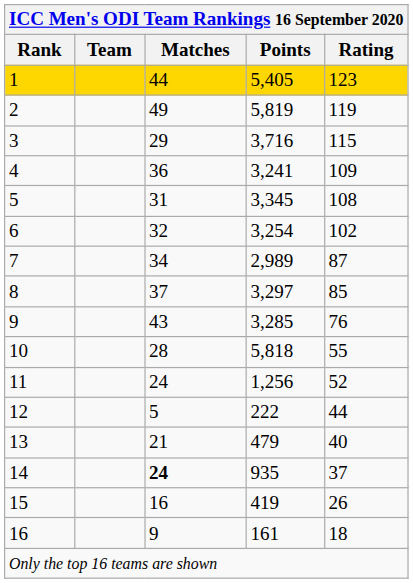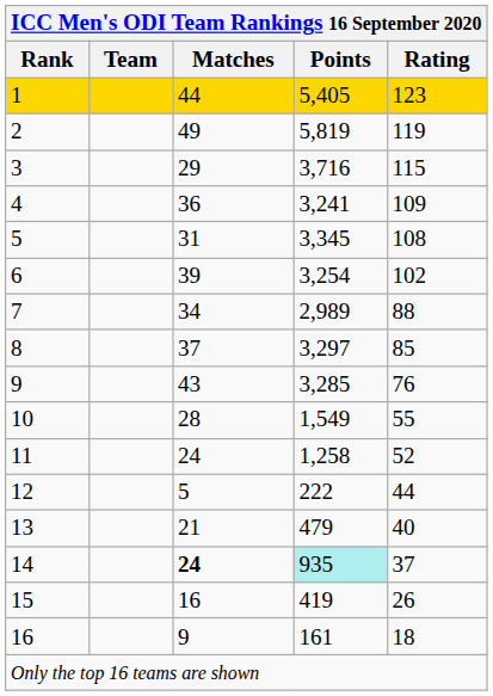 <table class="wikitable" style="white-space:nowrap">
 <tr>
 <th colspan="5"><a href='#'>ICC Men's ODI Team Rankings</a> <small>16 September 2020</small></th>
 </tr>
 <tr>
 <th>Rank</th>
 <th>Team</th>
 <th>Matches</th>
 <th>Points</th>
 <th>Rating</th>
 </tr>
 <tr style="background:gold">
 <td>1</td>
 <td style="text-align:left;"></td>
 <td>44</td>
 <td>5,405</td>
 <td>123</td>
 </tr>
 <tr>
 <td>2</td>
 <td style="text-align:left;"></td>
 <td>49</td>
 <td>5,819</td>
 <td>119</td>
 </tr>
 <tr>
 <td>3</td>
 <td style="text-align:left;"></td>
 <td>29</td>
 <td>3,716</td>
 <td>115</td>
 </tr>
 <tr>
 <td>4</td>
 <td style="text-align:left;"></td>
 <td>36</td>
 <td>3,241</td>
 <td>109</td>
 </tr>
 <tr>
 <td>5</td>
 <td style="text-align:left;"></td>
 <td>31</td>
 <td>3,345</td>
 <td>108</td>
 </tr>
 <tr>
 <td>6</td>
 <td style="text-align:left;"></td>
-<td>32</td>
+<td>39</td>
 <td>3,254</td>
 <td>102</td>
 </tr>
 <tr>
 <td>7</td>
 <td style="text-align:left;"></td>
 <td>34</td>
 <td>2,989</td>
-<td>87</td>
+<td>88</td>
 </tr>
 <tr>
 <td>8</td>
 <td style="text-align:left;"></td>
 <td>37</td>
 <td>3,297</td>
 <td>85</td>
 </tr>
 <tr>
 <td>9</td>
 <td style="text-align:left;"></td>
 <td>43</td>
 <td>3,285</td>
 <td>76</td>
 </tr>
 <tr>
 <td>10</td>
 <td style="text-align:left;"></td>
 <td>28</td>
-<td>5,818</td>
+<td>1,549</td>
 <td>55</td>
 </tr>
 <tr>
 <td>11</td>
 <td style="text-align:left;"></td>
 <td>24</td>
-<td>1,256</td>
+<td>1,258</td>
 <td>52</td>
 </tr>
 <tr>
 <td>12</td>
 <td style="text-align:left;"></td>
 <td>5</td>
 <td>222</td>
 <td>44</td>
 </tr>
 <tr>
 <td>13</td>
 <td style="text-align:left;"></td>
 <td>21</td>
 <td>479</td>
 <td>40</td>
 </tr>
 <tr>
 <td>14</td>
 <td style="text-align:left;"></td>
 <td><strong>24</strong></td>
-<td>935</td>
+<td style="background: paleturquoise;">935</td>
 <td>37</td>
 </tr>
 <tr>
 <td>15</td>
 <td style="text-align:left;"></td>
 <td>16</td>
 <td>419</td>
 <td>26</td>
 </tr>
 <tr>
 <td>16</td>
 <td style="text-align:left;"></td>
 <td>9</td>
 <td>161</td>
 <td>18</td>
 </tr>
 <tr>
 <td colspan="5"><small><em>Only the top 16 teams are shown</em></small></td>
 </tr>
 </table>
